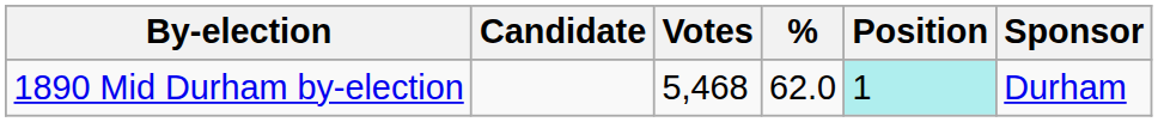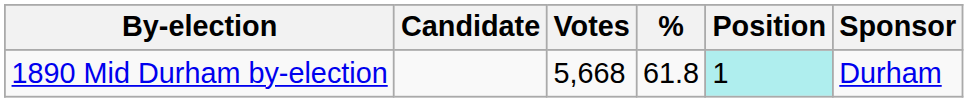 <table class="wikitable sortable">
 <tr>
 <th>By-election</th>
 <th>Candidate</th>
 <th>Votes</th>
 <th>%</th>
 <th>Position</th>
 <th>Sponsor</th>
 </tr>
 <tr>
 <td><a href='#'>1890 Mid Durham by-election</a></td>
 <td></td>
-<td>5,468</td>
-<td>62.0</td>
+<td>5,668</td>
+<td>61.8</td>
 <td style="background: paleturquoise;">1</td>
 <td><a href='#'>Durham</a></td>
 </tr>
 </table>
